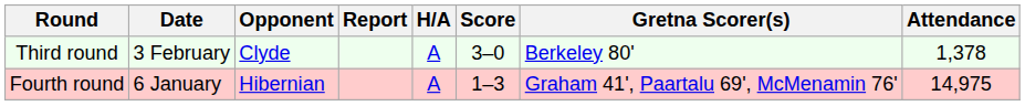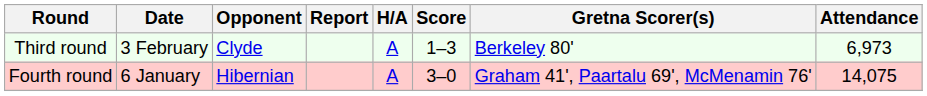 <table class="wikitable" style="text-align:center">
 <tr>
 <th>Round</th>
 <th>Date</th>
 <th>Opponent</th>
 <th>Report</th>
 <th>H/A</th>
 <th>Score</th>
 <th>Gretna Scorer(s)</th>
 <th>Attendance</th>
 </tr>
 <tr bgcolor=#EEFFEE>
 <td>Third round</td>
 <td align=left>3 February</td>
 <td align=left><a href='#'>Clyde</a></td>
 <td></td>
 <td><a href='#'>A</a></td>
-<td>3–0</td>
+<td>1–3</td>
 <td align=left><a href='#'>Berkeley</a> 80'</td>
-<td>1,378</td>
+<td>6,973</td>
 </tr>
 <tr bgcolor=#FFCCCC>
 <td>Fourth round</td>
 <td align=left>6 January</td>
 <td align=left><a href='#'>Hibernian</a></td>
 <td></td>
 <td><a href='#'>A</a></td>
-<td>1–3</td>
+<td>3–0</td>
 <td align=left><a href='#'>Graham</a> 41', <a href='#'>Paartalu</a> 69', <a href='#'>McMenamin</a> 76'</td>
-<td>14,975</td>
+<td>14,075</td>
 </tr>
 <tr>
 </tr>
 </table>
